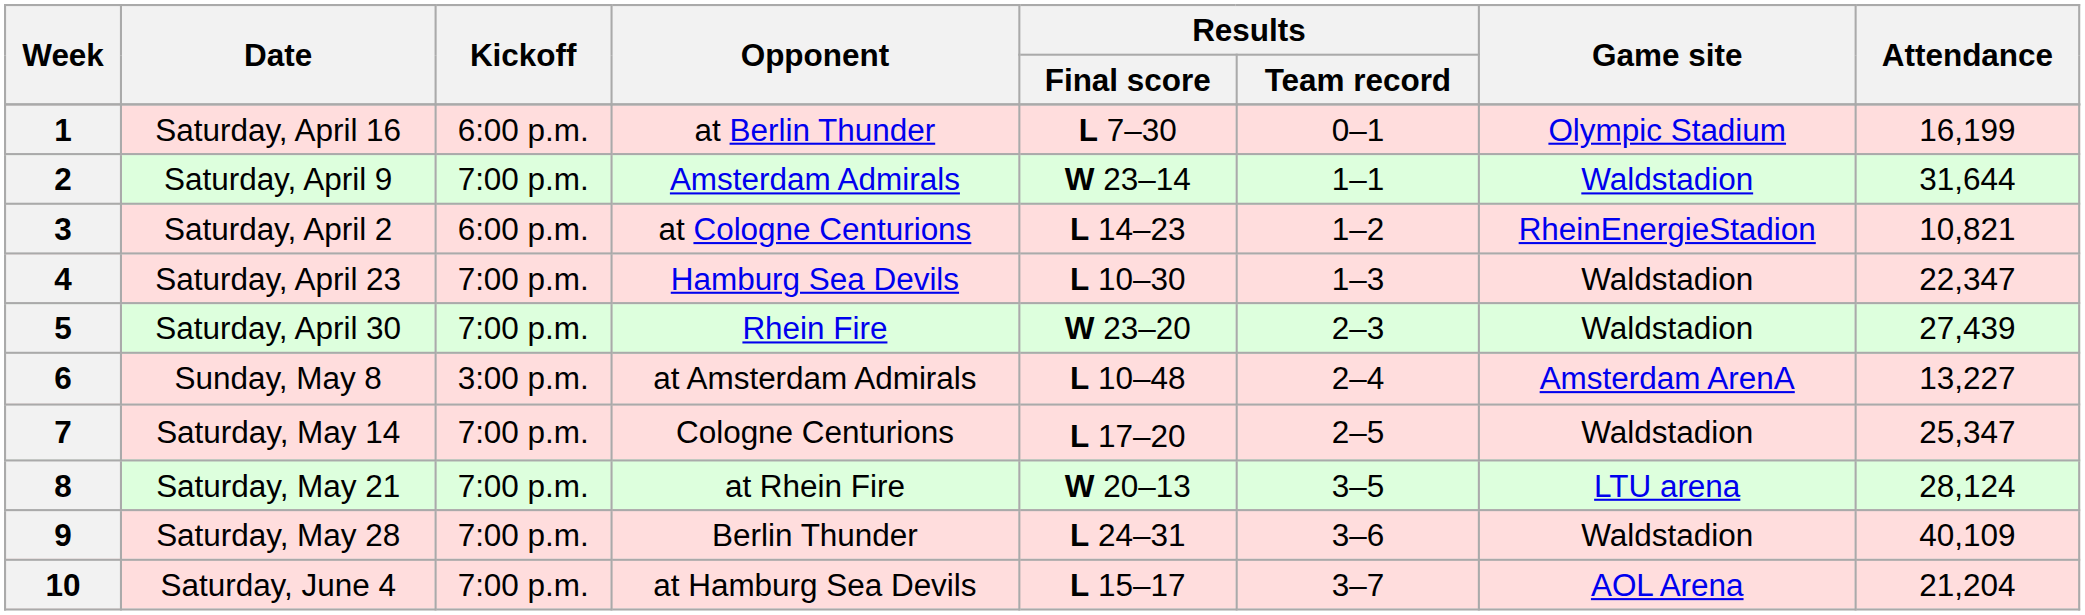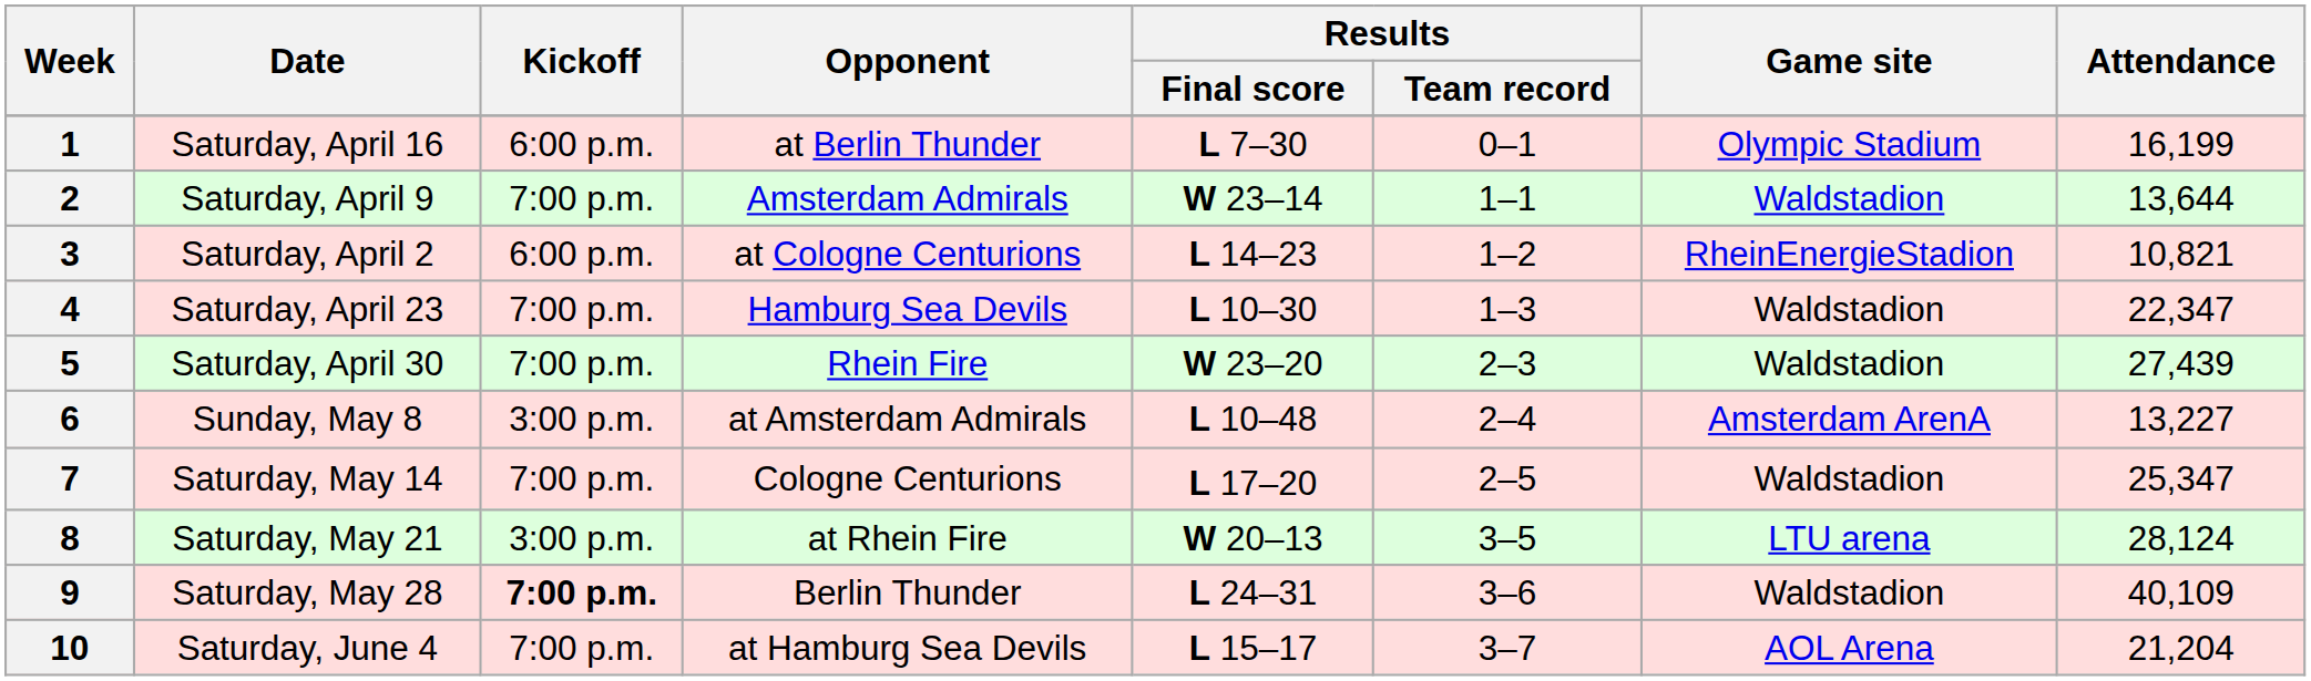 <table class="wikitable" style="font-size:95%; text-align:center; width:66em">
 <tr>
 <th rowspan="2">Week</th>
 <th rowspan="2">Date</th>
 <th rowspan="2">Kickoff </th>
 <th rowspan="2">Opponent</th>
 <th colspan="2">Results</th>
 <th rowspan="2">Game site</th>
 <th rowspan="2">Attendance</th>
 </tr>
 <tr>
 <th>Final score</th>
 <th>Team record</th>
 </tr>
 <tr>
 </tr>
 <tr bgcolor="#FDD">
 <th>1</th>
 <td>Saturday, April 16</td>
 <td>6:00 p.m.</td>
 <td>at <a href='#'>Berlin Thunder</a></td>
 <td><strong>L</strong> 7–30</td>
 <td>0–1</td>
 <td><a href='#'>Olympic Stadium</a></td>
 <td>16,199</td>
 </tr>
 <tr bgcolor="#DFD">
 <th>2</th>
 <td>Saturday, April 9</td>
 <td>7:00 p.m.</td>
 <td><a href='#'>Amsterdam Admirals</a></td>
 <td><strong>W</strong> 23–14</td>
 <td>1–1</td>
 <td><a href='#'>Waldstadion</a></td>
-<td>31,644</td>
+<td>13,644</td>
 </tr>
 <tr bgcolor="#FDD">
 <th>3</th>
 <td>Saturday, April 2</td>
 <td>6:00 p.m.</td>
 <td>at <a href='#'>Cologne Centurions</a></td>
 <td><strong>L</strong> 14–23</td>
 <td>1–2</td>
 <td><a href='#'>RheinEnergieStadion</a></td>
 <td>10,821</td>
 </tr>
 <tr bgcolor="#FDD">
 <th>4</th>
 <td>Saturday, April 23</td>
 <td>7:00 p.m.</td>
 <td><a href='#'>Hamburg Sea Devils</a></td>
 <td><strong>L</strong> 10–30</td>
 <td>1–3</td>
 <td>Waldstadion</td>
 <td>22,347</td>
 </tr>
 <tr bgcolor="#DFD">
 <th>5</th>
 <td>Saturday, April 30</td>
 <td>7:00 p.m.</td>
 <td><a href='#'>Rhein Fire</a></td>
 <td><strong>W</strong> 23–20</td>
 <td>2–3</td>
 <td>Waldstadion</td>
 <td>27,439</td>
 </tr>
 <tr bgcolor="#FDD">
 <th>6</th>
 <td>Sunday, May 8</td>
 <td>3:00 p.m.</td>
 <td>at Amsterdam Admirals</td>
 <td><strong>L</strong> 10–48</td>
 <td>2–4</td>
 <td><a href='#'>Amsterdam ArenA</a></td>
 <td>13,227</td>
 </tr>
 <tr bgcolor="#FDD">
 <th>7</th>
 <td>Saturday, May 14</td>
 <td>7:00 p.m.</td>
 <td>Cologne Centurions</td>
 <td><strong>L</strong> 17–20 <sup></sup></td>
 <td>2–5</td>
 <td>Waldstadion</td>
 <td>25,347</td>
 </tr>
 <tr bgcolor="#DFD">
 <th>8</th>
 <td>Saturday, May 21</td>
-<td>7:00 p.m.</td>
+<td>3:00 p.m.</td>
 <td>at Rhein Fire</td>
 <td><strong>W</strong> 20–13</td>
 <td>3–5</td>
 <td><a href='#'>LTU arena</a></td>
 <td>28,124</td>
 </tr>
 <tr bgcolor="#FDD">
 <th>9</th>
 <td>Saturday, May 28</td>
-<td>7:00 p.m.</td>
+<td><strong>7:00 p.m.</strong></td>
 <td>Berlin Thunder</td>
 <td><strong>L</strong> 24–31</td>
 <td>3–6</td>
 <td>Waldstadion</td>
 <td>40,109</td>
 </tr>
 <tr bgcolor="#FDD">
 <th>10</th>
 <td>Saturday, June 4</td>
 <td>7:00 p.m.</td>
 <td>at Hamburg Sea Devils</td>
 <td><strong>L</strong> 15–17</td>
 <td>3–7</td>
 <td><a href='#'>AOL Arena</a></td>
 <td>21,204</td>
 </tr>
 </table>
